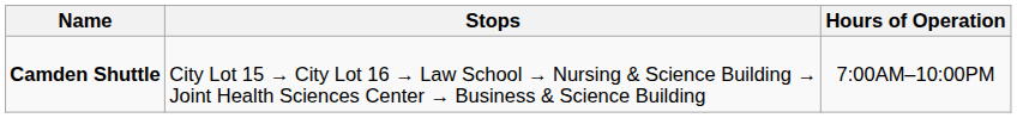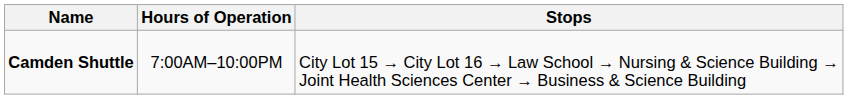 <table class="wikitable">
 <tr>
 <th>Name</th>
+<th>Hours of Operation</th>
 <th>Stops</th>
-<th>Hours of Operation</th>
 </tr>
 <tr align="center">
 <td><strong>Camden Shuttle </strong></td>
+<td>7:00AM–10:00PM</td>
 <td align="left"><br>City Lot 15 → City Lot 16 → Law School → Nursing & Science Building →<br>Joint Health Sciences Center → Business & Science Building </td>
-<td>7:00AM–10:00PM</td>
 </tr>
 </table>
